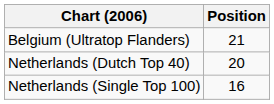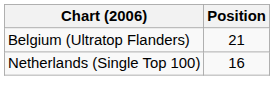 <table class="wikitable sortable">
 <tr>
 <th>Chart (2006)</th>
 <th>Position</th>
 </tr>
 <tr>
 <td>Belgium (Ultratop Flanders)</td>
 <td style="text-align:center;">21</td>
 </tr>
 <tr>
-<td>Netherlands (Dutch Top 40)</td>
-<td style="text-align:center;">20</td>
-</tr>
-<tr>
 <td>Netherlands (Single Top 100)</td>
 <td style="text-align:center;">16</td>
 </tr>
 </table>
